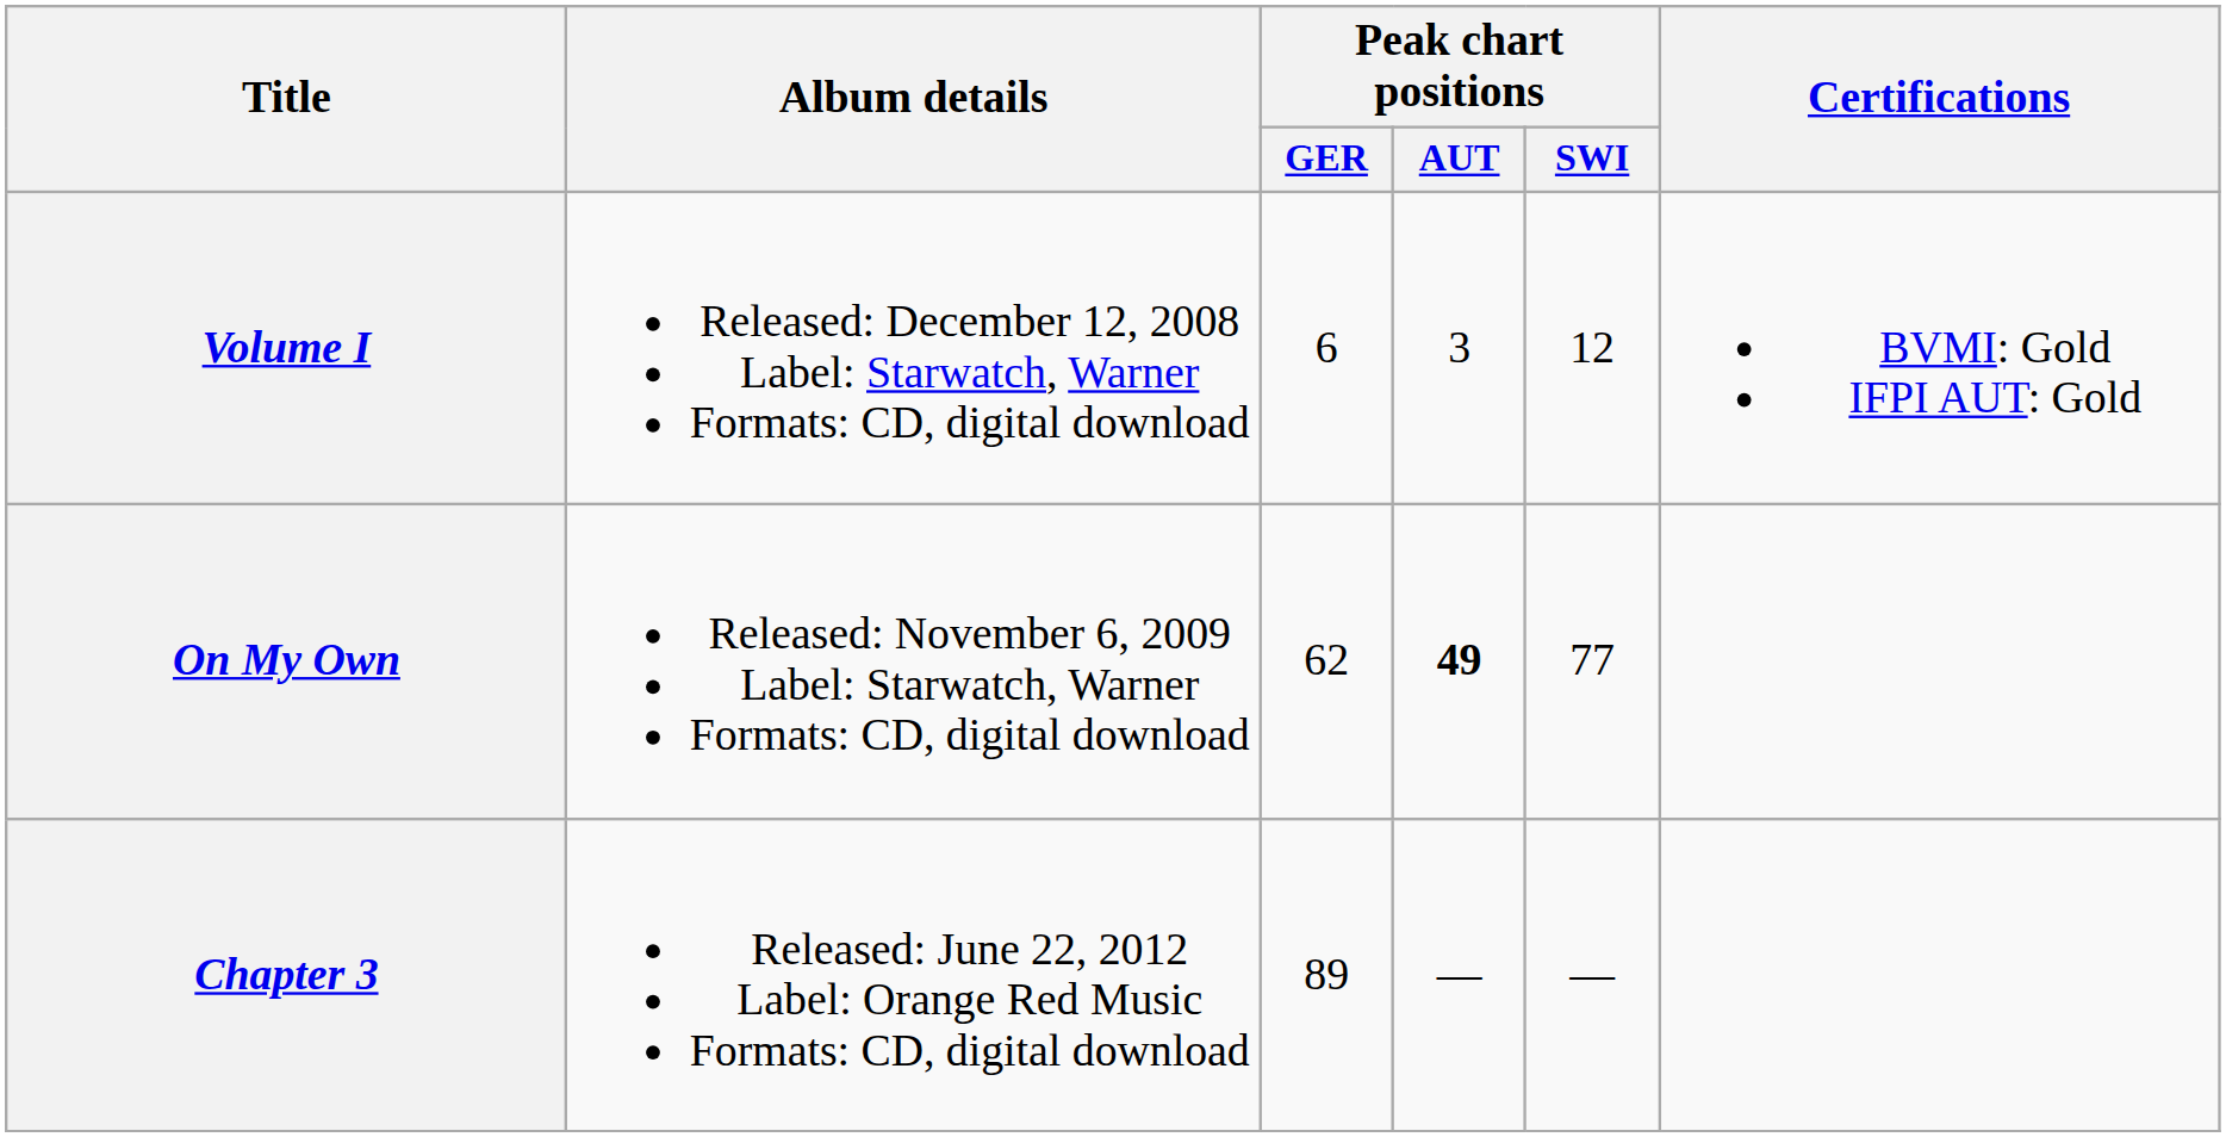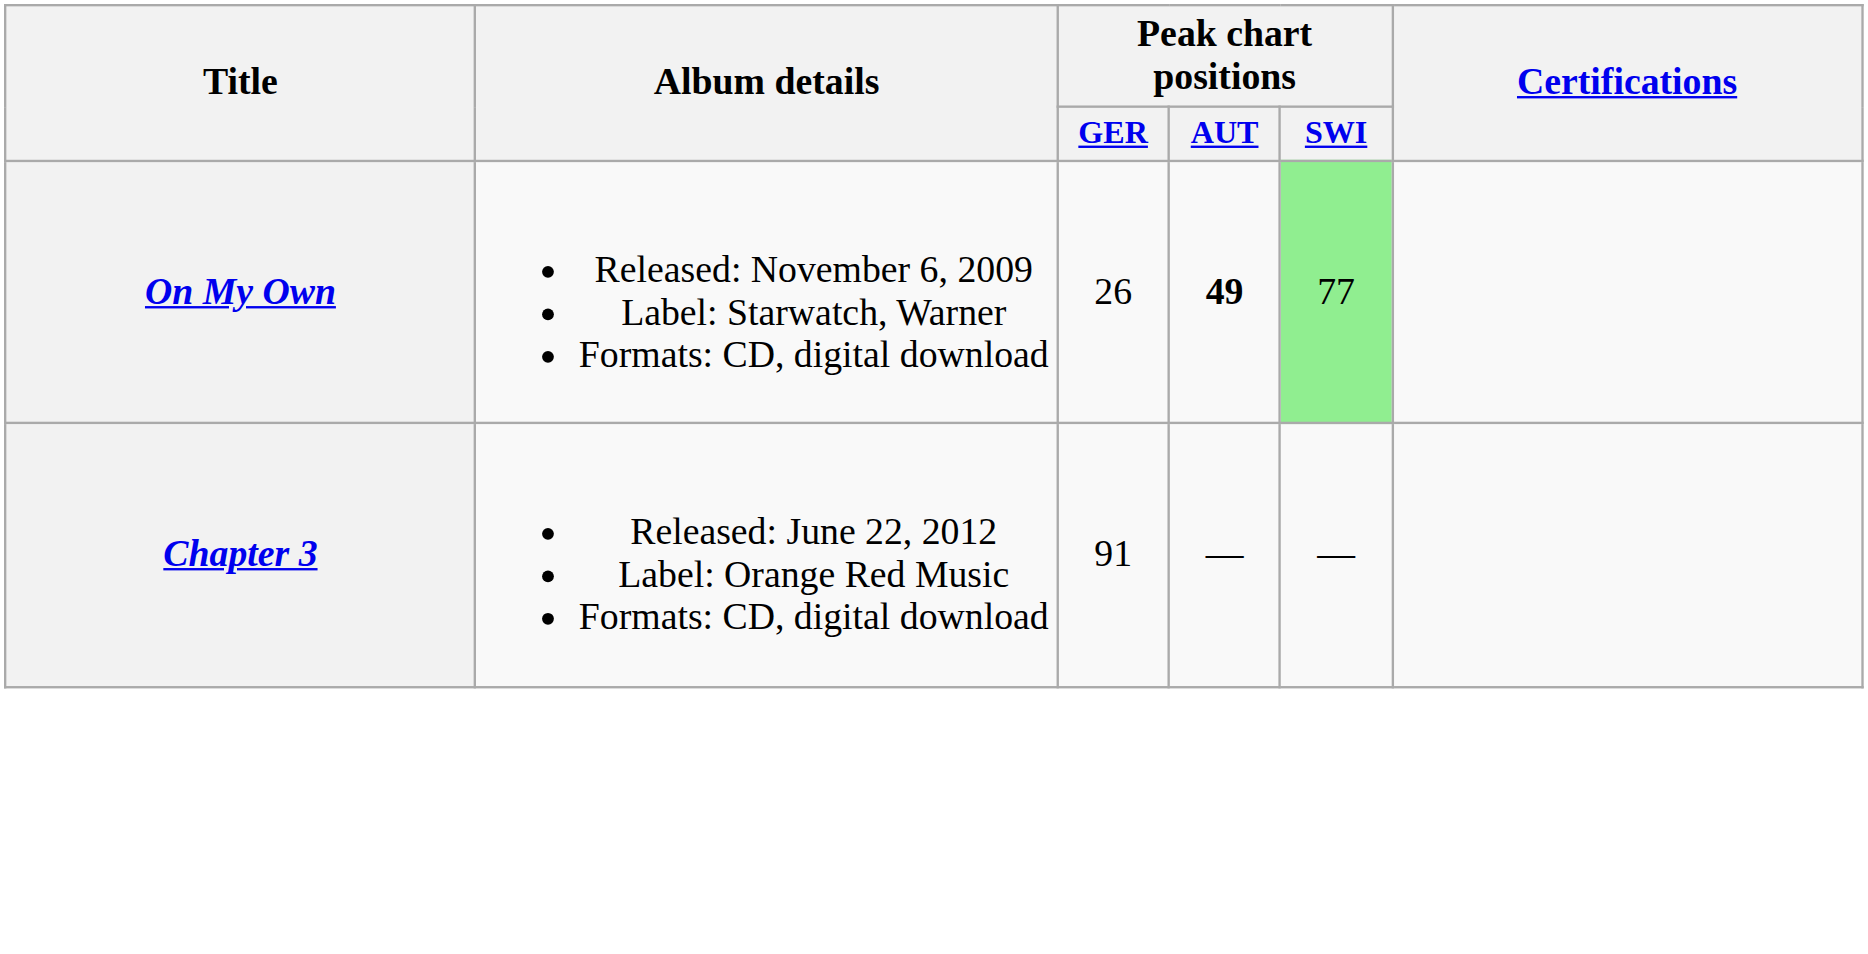 <table class="wikitable plainrowheaders" style="text-align:center;" border="1">
 <tr>
 <th scope="col" rowspan="2" style="width:12em;">Title</th>
 <th scope="col" rowspan="2">Album details</th>
 <th scope="col" colspan="3">Peak chart positions</th>
 <th scope="col" rowspan="2" style="width:12em;"><a href='#'>Certifications</a></th>
 </tr>
 <tr>
 <th style="width:3em;font-size:85%"><a href='#'>GER</a><br></th>
 <th style="width:3em;font-size:85%"><a href='#'>AUT</a><br></th>
 <th style="width:3em;font-size:85%"><a href='#'>SWI</a><br></th>
 </tr>
 <tr>
-<th scope="row"><em><a href='#'>Volume I</a></em></th>
-<td><br><ul><li>Released: December 12, 2008</li><li>Label: <a href='#'>Starwatch</a>, <a href='#'>Warner</a></li><li>Formats: CD, digital download</li></ul></td>
-<td align="center">6</td>
-<td align="center">3</td>
-<td align="center">12</td>
-<td><br><ul><li><a href='#'>BVMI</a>: Gold</li><li><a href='#'>IFPI AUT</a>: Gold</li></ul></td>
-</tr>
-<tr>
 <th scope="row"><em><a href='#'>On My Own</a></em></th>
 <td><br><ul><li>Released: November 6, 2009</li><li>Label: Starwatch, Warner</li><li>Formats: CD, digital download</li></ul></td>
-<td align="center">62</td>
+<td align="center">26</td>
 <td align="center"><strong>49</strong></td>
-<td align="center">77</td>
+<td align="center" style="background: lightgreen;">77</td>
 <td></td>
 </tr>
 <tr>
 <th scope="row"><em><a href='#'>Chapter 3</a></em></th>
 <td><br><ul><li>Released: June 22, 2012</li><li>Label: Orange Red Music</li><li>Formats: CD, digital download</li></ul></td>
-<td align="center">89</td>
+<td align="center">91</td>
 <td align="center">—</td>
 <td align="center">—</td>
 <td></td>
 </tr>
 </table>
